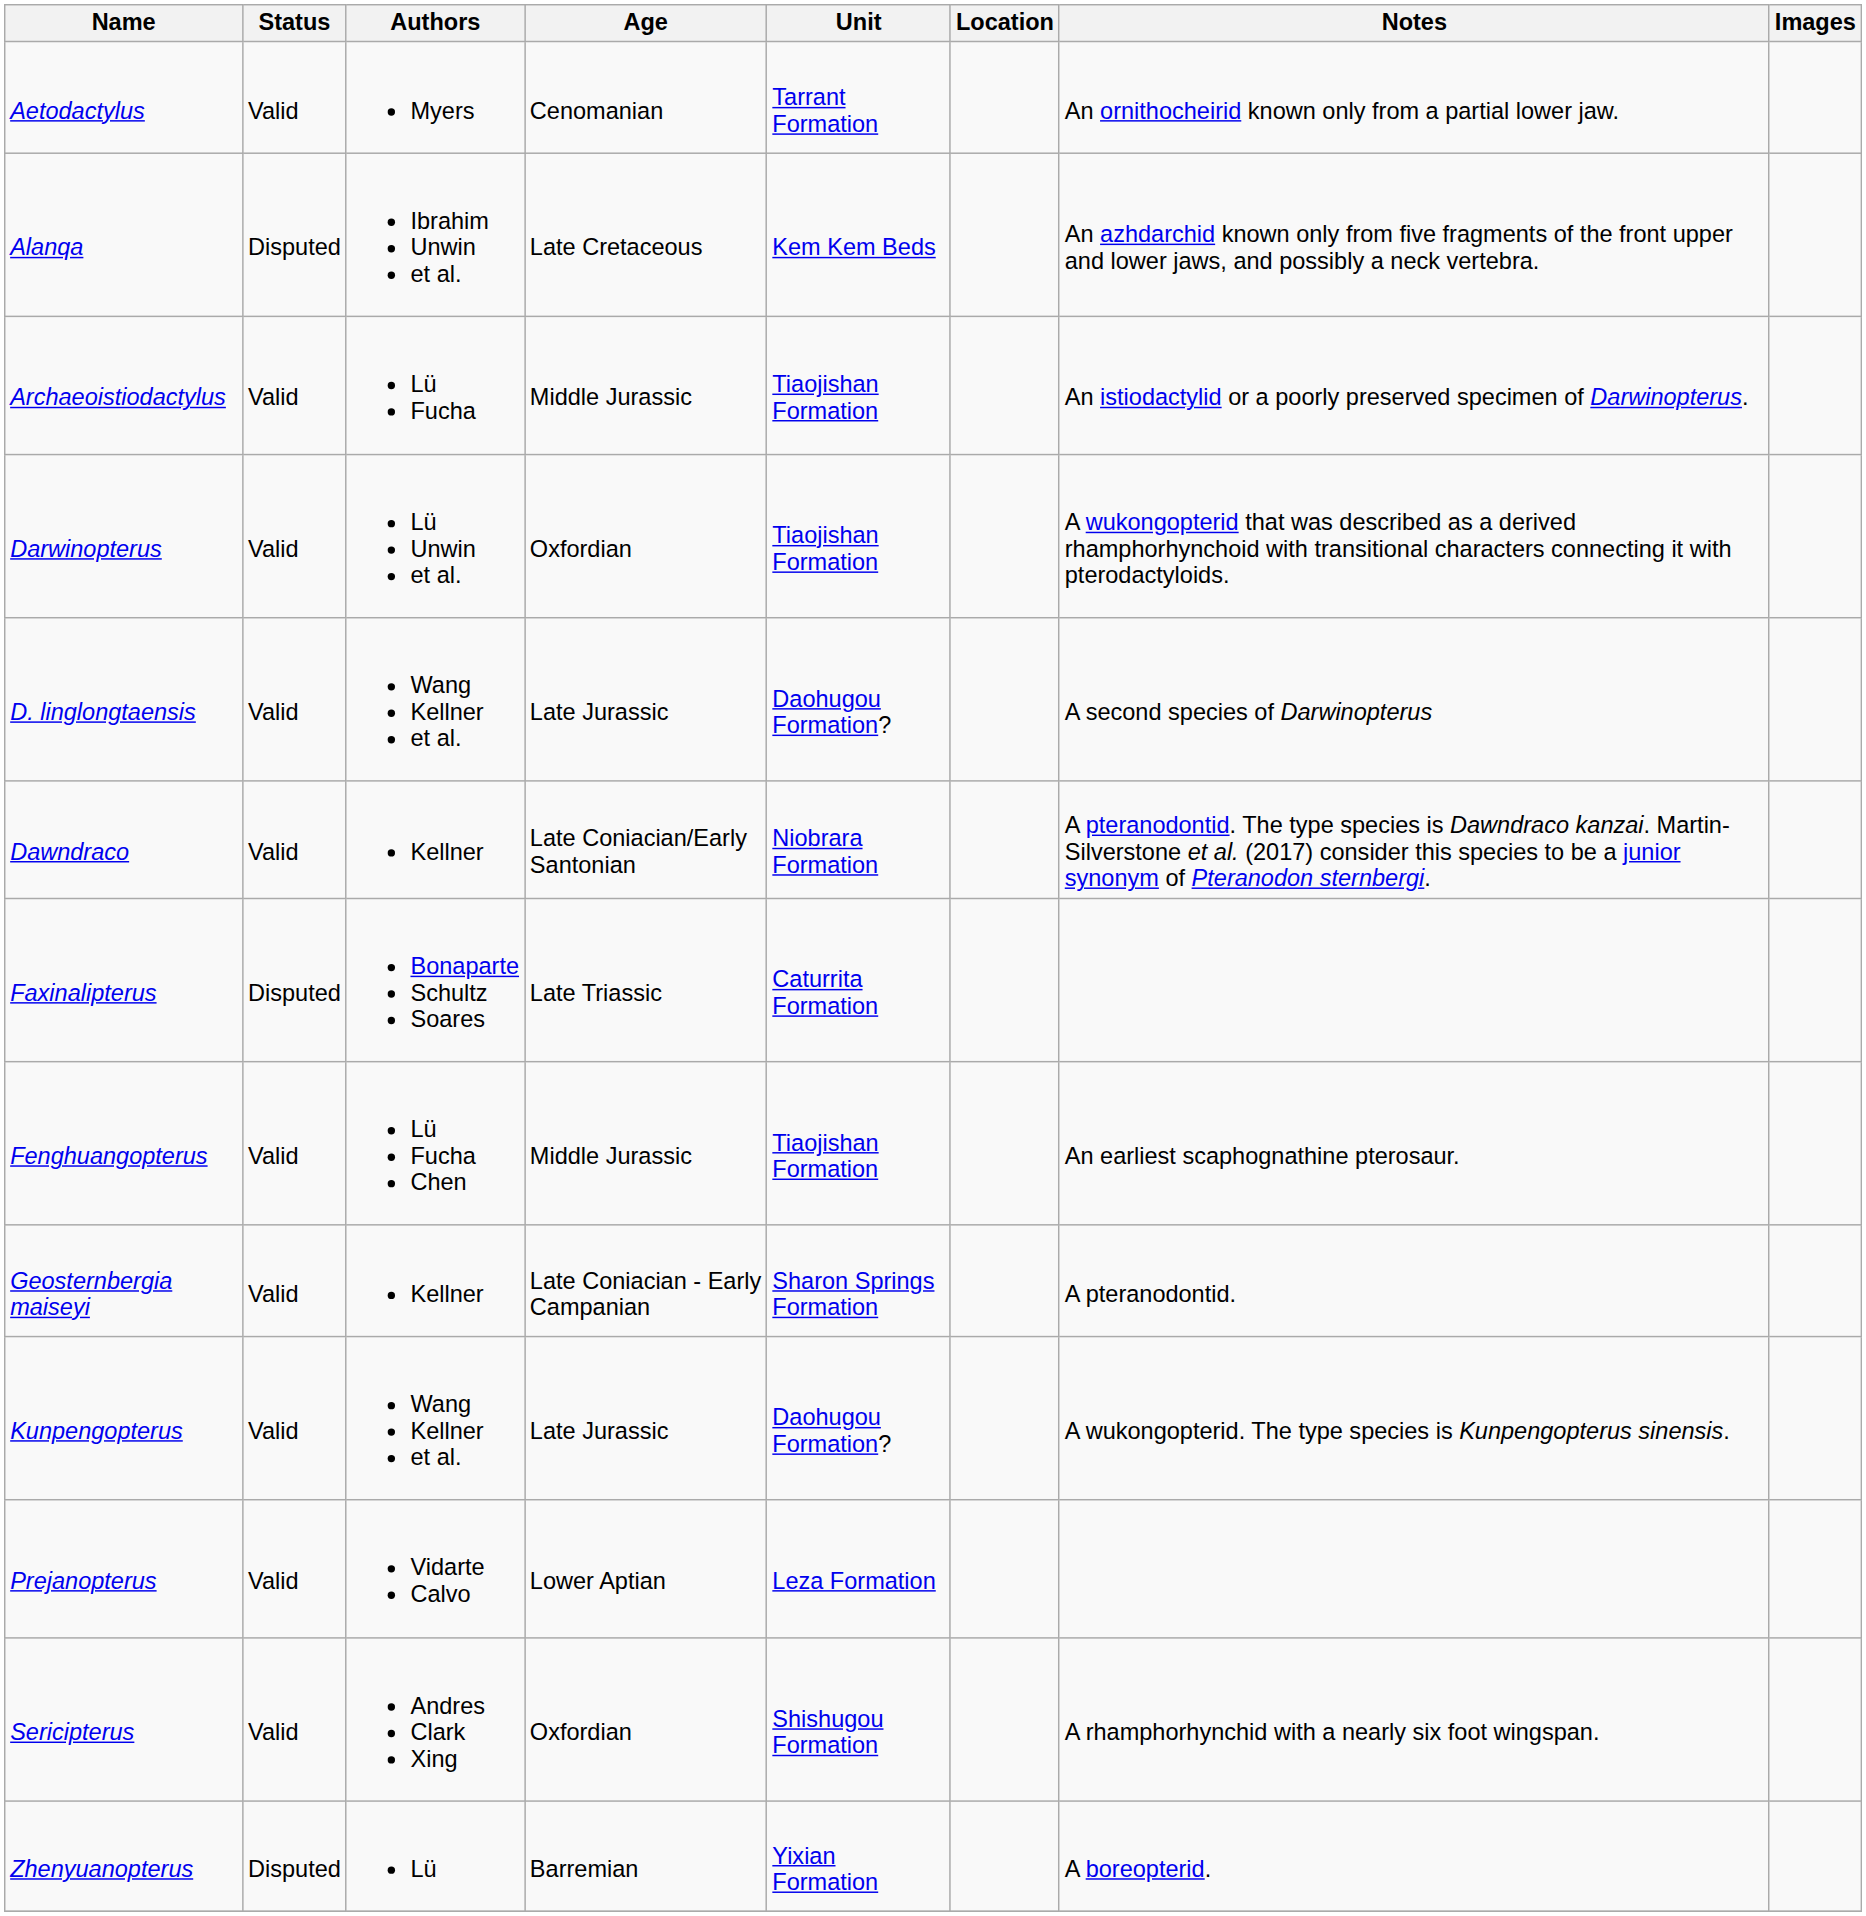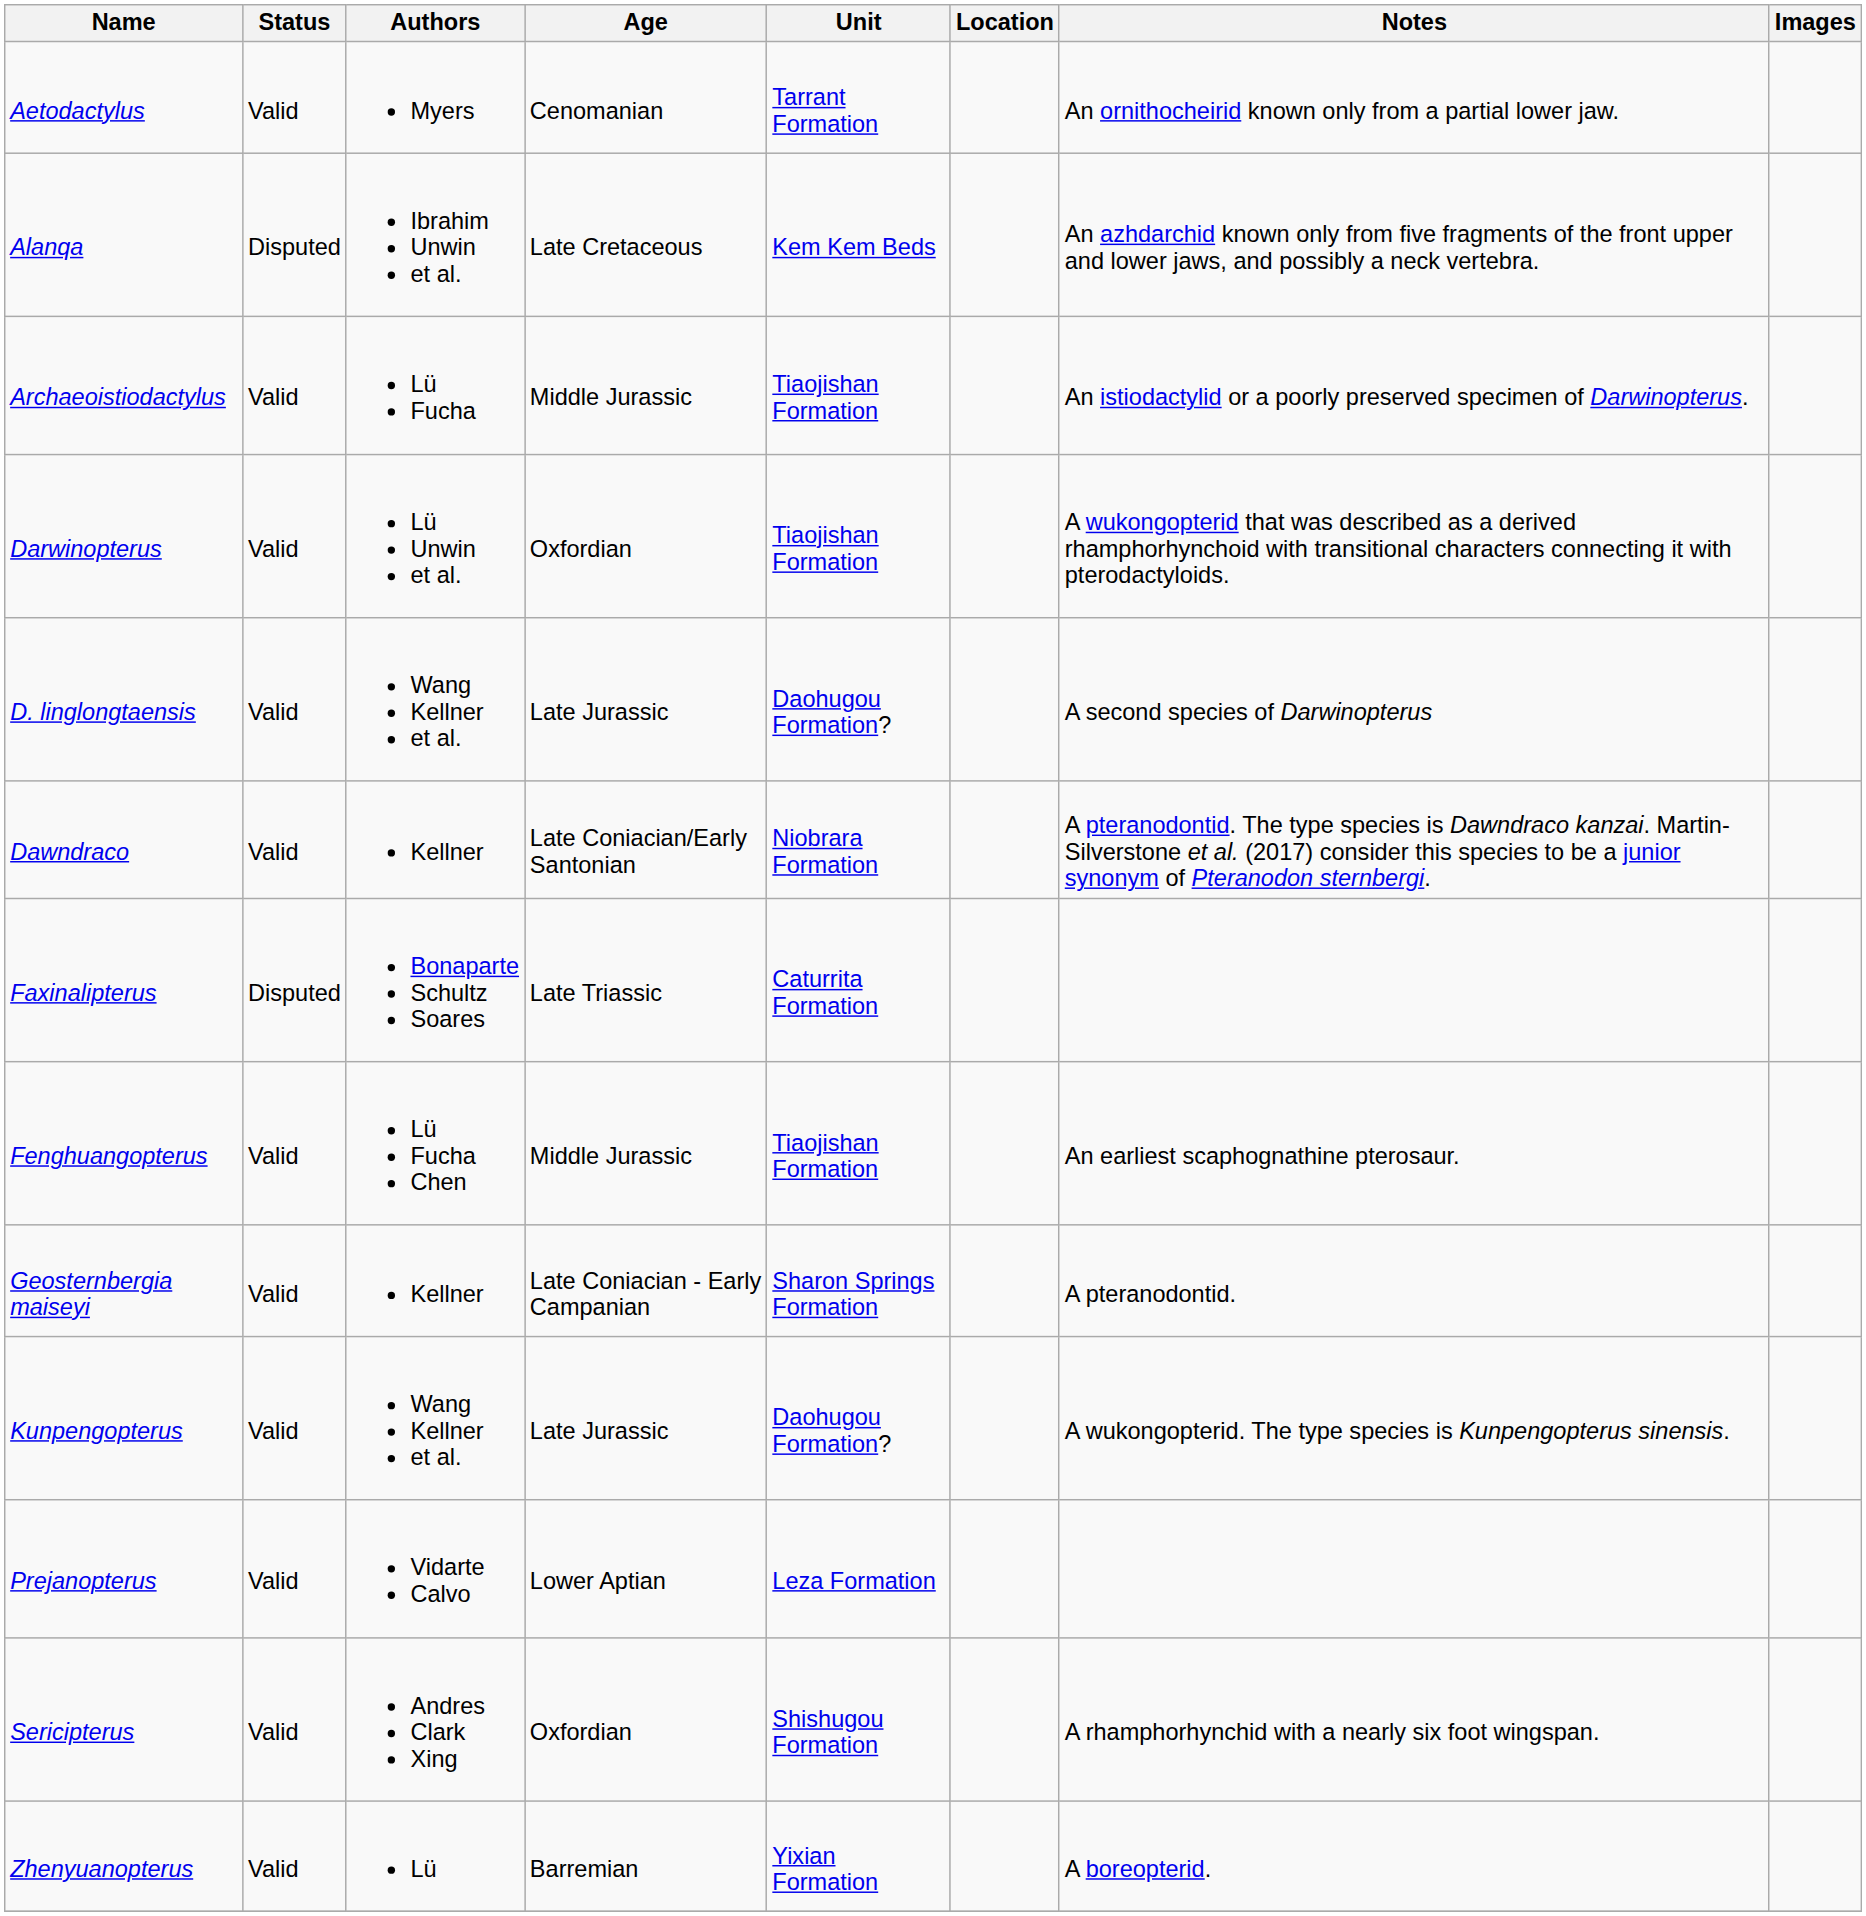 <table class="wikitable sortable" align="center" width="100%">
 <tr>
 <th>Name</th>
 <th>Status</th>
 <th>Authors</th>
 <th>Age</th>
 <th>Unit</th>
 <th>Location</th>
 <th>Notes</th>
 <th>Images</th>
 </tr>
 <tr>
 <td><br><em><a href='#'>Aetodactylus</a></em></td>
 <td><br>Valid</td>
 <td><br><ul><li>Myers</li></ul></td>
 <td><br>Cenomanian</td>
 <td><br><a href='#'>Tarrant Formation</a></td>
 <td><br></td>
 <td><br>An <a href='#'>ornithocheirid</a> known only from a partial lower jaw.</td>
 <td></td>
 </tr>
 <tr>
 <td><br><em><a href='#'>Alanqa</a></em></td>
 <td><br>Disputed</td>
 <td><br><ul><li>Ibrahim</li><li>Unwin</li><li>et al.</li></ul></td>
 <td><br>Late Cretaceous</td>
 <td><br><a href='#'>Kem Kem Beds</a></td>
 <td><br></td>
 <td><br>An <a href='#'>azhdarchid</a> known only from five fragments of the front upper and lower jaws, and possibly a neck vertebra.</td>
 <td><br></td>
 </tr>
 <tr>
 <td><br><em><a href='#'>Archaeoistiodactylus</a></em></td>
 <td><br>Valid</td>
 <td><br><ul><li>Lü</li><li>Fucha</li></ul></td>
 <td><br>Middle Jurassic</td>
 <td><br><a href='#'>Tiaojishan Formation</a></td>
 <td><br></td>
 <td><br>An <a href='#'>istiodactylid</a> or a poorly preserved specimen of <em><a href='#'>Darwinopterus</a></em>.</td>
 <td></td>
 </tr>
 <tr>
 <td><br><em><a href='#'>Darwinopterus</a></em></td>
 <td><br>Valid</td>
 <td><br><ul><li>Lü</li><li>Unwin</li><li>et al.</li></ul></td>
 <td><br>Oxfordian</td>
 <td><br><a href='#'>Tiaojishan Formation</a></td>
 <td><br></td>
 <td><br>A <a href='#'>wukongopterid</a> that was described as a derived rhamphorhynchoid with transitional characters connecting it with pterodactyloids.</td>
 <td><br></td>
 </tr>
 <tr>
 <td><br><em><a href='#'>D. linglongtaensis</a></em></td>
 <td><br>Valid</td>
 <td><br><ul><li>Wang</li><li>Kellner</li><li>et al.</li></ul></td>
 <td><br>Late Jurassic</td>
 <td><br><a href='#'>Daohugou Formation</a>?</td>
 <td><br></td>
 <td><br>A second species of <em>Darwinopterus</em></td>
 <td><br></td>
 </tr>
 <tr>
 <td><br><em><a href='#'>Dawndraco</a></em></td>
 <td><br>Valid</td>
 <td><br><ul><li>Kellner</li></ul></td>
 <td><br>Late Coniacian/Early Santonian</td>
 <td><br><a href='#'>Niobrara Formation</a></td>
 <td><br></td>
 <td><br>A <a href='#'>pteranodontid</a>. The type species is <em>Dawndraco kanzai</em>. Martin-Silverstone <em>et al.</em> (2017) consider this species to be a <a href='#'>junior synonym</a> of <em><a href='#'>Pteranodon sternbergi</a></em>.</td>
 <td><br></td>
 </tr>
 <tr>
 <td><br><em><a href='#'>Faxinalipterus</a></em></td>
 <td><br>Disputed</td>
 <td><br><ul><li><a href='#'>Bonaparte</a></li><li>Schultz</li><li>Soares</li></ul></td>
 <td><br>Late Triassic</td>
 <td><br><a href='#'>Caturrita Formation</a></td>
 <td><br></td>
 <td></td>
 <td></td>
 </tr>
 <tr>
 <td><br><em><a href='#'>Fenghuangopterus</a></em></td>
 <td><br>Valid</td>
 <td><br><ul><li>Lü</li><li>Fucha</li><li>Chen</li></ul></td>
 <td><br>Middle Jurassic</td>
 <td><br><a href='#'>Tiaojishan Formation</a></td>
 <td><br></td>
 <td><br>An earliest scaphognathine pterosaur.</td>
 <td><br></td>
 </tr>
 <tr>
 <td><br><em><a href='#'>Geosternbergia maiseyi</a></em></td>
 <td><br>Valid</td>
 <td><br><ul><li>Kellner</li></ul></td>
 <td><br>Late Coniacian - Early Campanian</td>
 <td><br><a href='#'>Sharon Springs Formation</a></td>
 <td><br></td>
 <td><br>A pteranodontid.</td>
 <td></td>
 </tr>
 <tr>
 <td><br><em><a href='#'>Kunpengopterus</a></em></td>
 <td><br>Valid</td>
 <td><br><ul><li>Wang</li><li>Kellner</li><li>et al.</li></ul></td>
 <td><br>Late Jurassic</td>
 <td><br><a href='#'>Daohugou Formation</a>?</td>
 <td><br></td>
 <td><br>A wukongopterid. The type species is <em>Kunpengopterus sinensis</em>.</td>
 <td></td>
 </tr>
 <tr>
 <td><br><em><a href='#'>Prejanopterus</a></em></td>
 <td><br>Valid</td>
 <td><br><ul><li>Vidarte</li><li>Calvo</li></ul></td>
 <td><br>Lower Aptian</td>
 <td><br><a href='#'>Leza Formation</a></td>
 <td><br></td>
 <td></td>
 <td></td>
 </tr>
 <tr>
 <td><br><em><a href='#'>Sericipterus</a></em></td>
 <td><br>Valid</td>
 <td><br><ul><li>Andres</li><li>Clark</li><li>Xing</li></ul></td>
 <td><br>Oxfordian</td>
 <td><br><a href='#'>Shishugou Formation</a></td>
 <td><br></td>
 <td><br>A rhamphorhynchid with a nearly six foot wingspan.</td>
 <td></td>
 </tr>
 <tr>
 <td><br><em><a href='#'>Zhenyuanopterus</a></em></td>
-<td><br>Disputed</td>
+<td><br>Valid</td>
 <td><br><ul><li>Lü</li></ul></td>
 <td><br>Barremian</td>
 <td><br><a href='#'>Yixian Formation</a></td>
 <td><br></td>
 <td><br>A <a href='#'>boreopterid</a>.</td>
 <td></td>
 </tr>
 <tr>
 </tr>
 </table>
